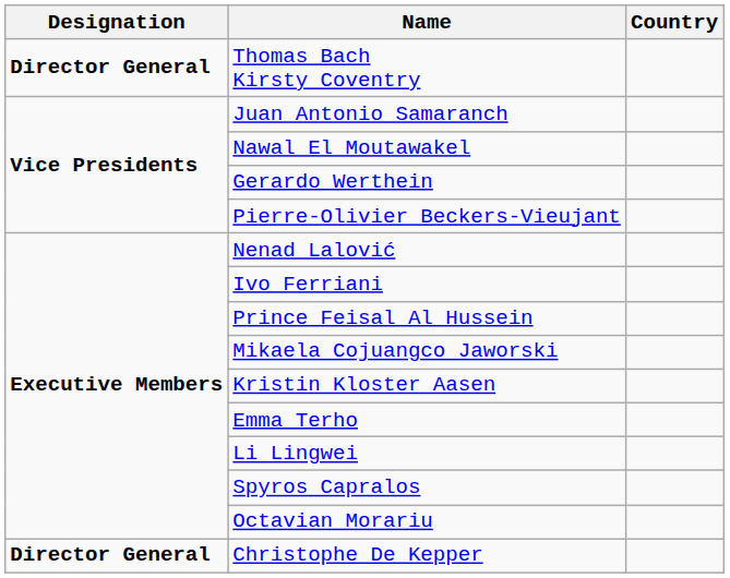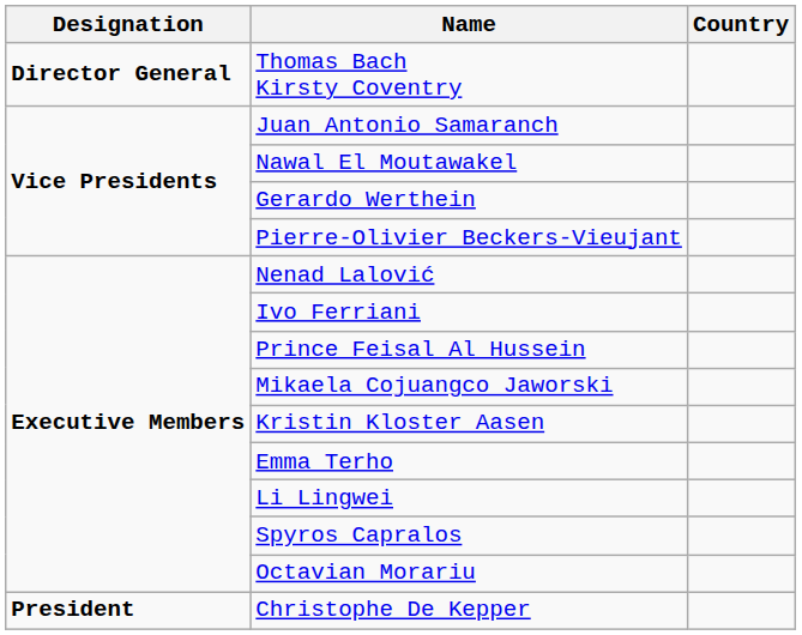 <table class="wikitable">
 <tr>
 <th>Designation</th>
 <th>Name</th>
 <th>Country</th>
 </tr>
 <tr>
 <td><strong>Director General</strong></td>
 <td><a href='#'>Thomas Bach</a><br><a href='#'>Kirsty Coventry</a></td>
 <td><br></td>
 </tr>
 <tr>
 <td rowspan=4><strong>Vice Presidents</strong></td>
 <td><a href='#'>Juan Antonio Samaranch</a></td>
 <td></td>
 </tr>
 <tr>
 <td><a href='#'>Nawal El Moutawakel</a></td>
 <td></td>
 </tr>
 <tr>
 <td><a href='#'>Gerardo Werthein</a></td>
 <td></td>
 </tr>
 <tr>
 <td><a href='#'>Pierre-Olivier Beckers-Vieujant</a></td>
 <td></td>
 </tr>
 <tr>
 <td rowspan=9><strong>Executive Members</strong></td>
 <td><a href='#'>Nenad Lalović</a></td>
 <td></td>
 </tr>
 <tr>
 <td><a href='#'>Ivo Ferriani</a></td>
 <td></td>
 </tr>
 <tr>
 <td><a href='#'>Prince Feisal Al Hussein</a></td>
 <td></td>
 </tr>
 <tr>
 <td><a href='#'>Mikaela Cojuangco Jaworski</a></td>
 <td></td>
 </tr>
 <tr>
 <td><a href='#'>Kristin Kloster Aasen</a></td>
 <td></td>
 </tr>
 <tr>
 <td><a href='#'>Emma Terho</a></td>
 <td></td>
 </tr>
 <tr>
 <td><a href='#'>Li Lingwei</a></td>
 <td></td>
 </tr>
 <tr>
 <td><a href='#'>Spyros Capralos</a></td>
 <td></td>
 </tr>
 <tr>
 <td><a href='#'>Octavian Morariu</a></td>
 <td></td>
 </tr>
 <tr>
-<td><strong>Director General</strong></td>
+<td><strong>President</strong></td>
 <td><a href='#'>Christophe De Kepper</a></td>
 <td></td>
 </tr>
 </table>
